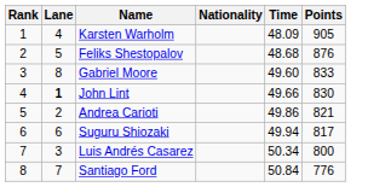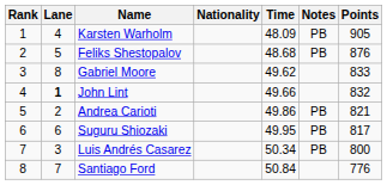 <table class="wikitable sortable" style="text-align:center">
 <tr>
 <th>Rank</th>
 <th>Lane</th>
 <th>Name</th>
 <th>Nationality</th>
 <th>Time</th>
+<th>Notes</th>
 <th>Points</th>
 </tr>
 <tr>
 <td>1</td>
 <td>4</td>
 <td align=left><a href='#'>Karsten Warholm</a></td>
 <td align=left></td>
 <td>48.09</td>
+<td>PB</td>
 <td>905</td>
 </tr>
 <tr>
 <td>2</td>
 <td>5</td>
 <td align=left><a href='#'>Feliks Shestopalov</a></td>
 <td align=left></td>
 <td>48.68</td>
+<td>PB</td>
 <td>876</td>
 </tr>
 <tr>
 <td>3</td>
 <td>8</td>
 <td align=left><a href='#'>Gabriel Moore</a></td>
 <td align=left></td>
-<td>49.60</td>
+<td>49.62</td>
+<td></td>
 <td>833</td>
 </tr>
 <tr>
 <td>4</td>
 <td><strong>1</strong></td>
 <td align=left><a href='#'>John Lint</a></td>
 <td align=left></td>
 <td>49.66</td>
-<td>830</td>
+<td></td>
+<td>832</td>
 </tr>
 <tr>
 <td>5</td>
 <td>2</td>
 <td align=left><a href='#'>Andrea Carioti</a></td>
 <td align=left></td>
 <td>49.86</td>
+<td>PB</td>
 <td>821</td>
 </tr>
 <tr>
 <td>6</td>
 <td>6</td>
 <td align=left><a href='#'>Suguru Shiozaki</a></td>
 <td align=left></td>
-<td>49.94</td>
+<td>49.95</td>
+<td>PB</td>
 <td>817</td>
 </tr>
 <tr>
 <td>7</td>
 <td>3</td>
 <td align=left><a href='#'>Luis Andrés Casarez</a></td>
 <td align=left></td>
 <td>50.34</td>
+<td>PB</td>
 <td>800</td>
 </tr>
 <tr>
 <td>8</td>
 <td>7</td>
 <td align=left><a href='#'>Santiago Ford</a></td>
 <td align=left></td>
 <td>50.84</td>
+<td></td>
 <td>776</td>
 </tr>
 </table>
